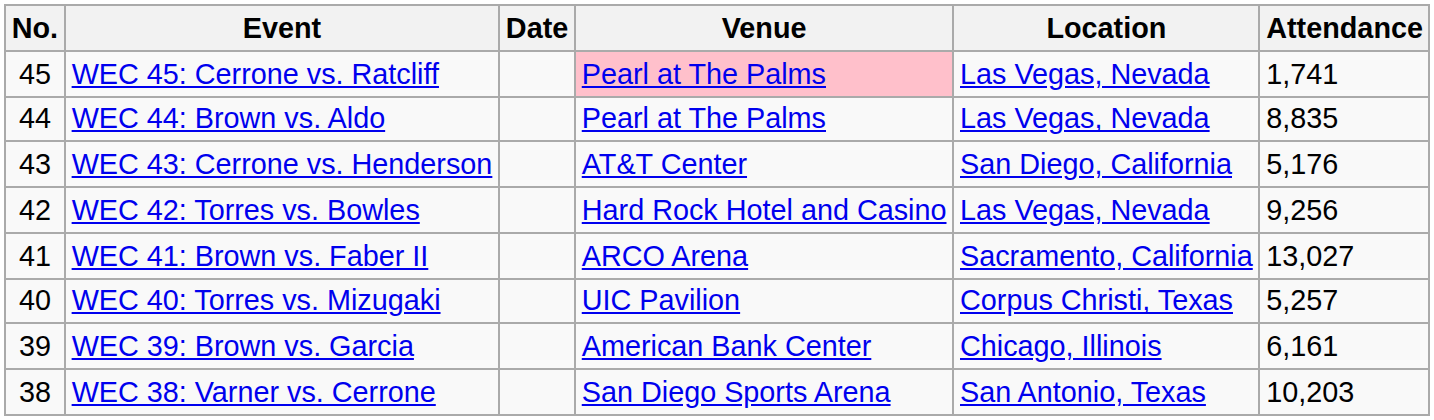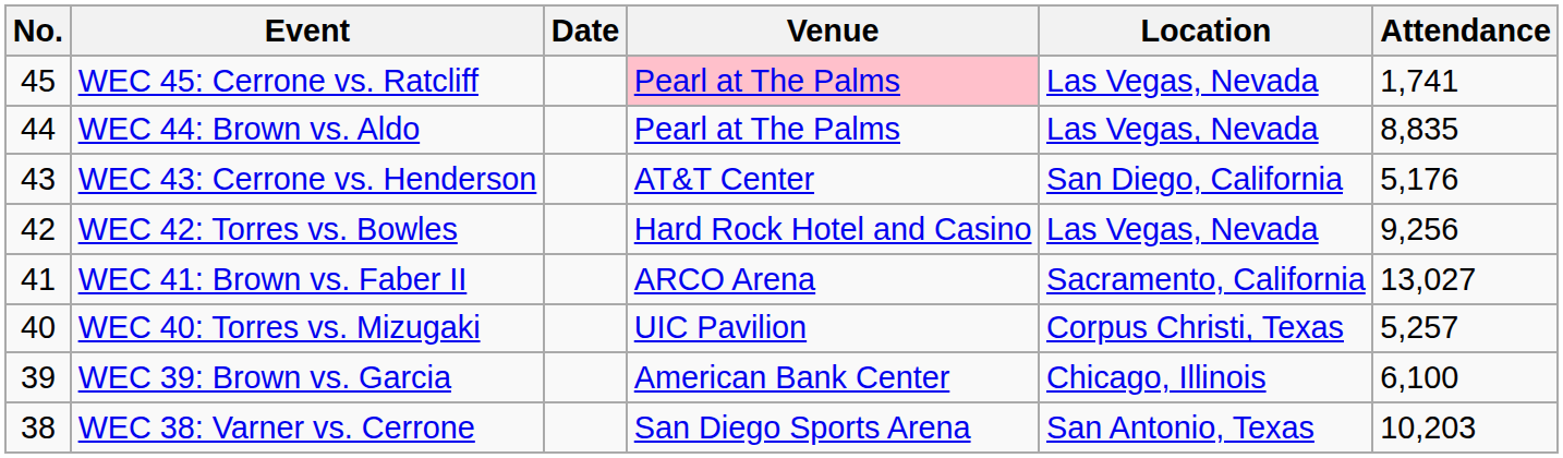 <table class="sortable wikitable succession-box" style="font-size:90%;">
 <tr>
 <th>No.</th>
 <th>Event</th>
 <th>Date</th>
 <th>Venue</th>
 <th>Location</th>
 <th>Attendance</th>
 </tr>
 <tr>
 <td align=center>45</td>
 <td><a href='#'> WEC 45: Cerrone vs. Ratcliff</a></td>
 <td></td>
 <td style="background: pink;"><a href='#'>Pearl at The Palms</a></td>
 <td><a href='#'>Las Vegas, Nevada</a></td>
 <td>1,741</td>
 </tr>
 <tr>
 <td align=center>44</td>
 <td><a href='#'> WEC 44: Brown vs. Aldo</a></td>
 <td></td>
 <td><a href='#'>Pearl at The Palms</a></td>
 <td><a href='#'>Las Vegas, Nevada</a></td>
 <td>8,835</td>
 </tr>
 <tr>
 <td align=center>43</td>
 <td><a href='#'> WEC 43: Cerrone vs. Henderson</a></td>
 <td></td>
 <td><a href='#'>AT&T Center</a></td>
 <td><a href='#'>San Diego, California</a></td>
 <td>5,176</td>
 </tr>
 <tr>
 <td align=center>42</td>
 <td><a href='#'> WEC 42: Torres vs. Bowles</a></td>
 <td></td>
 <td><a href='#'>Hard Rock Hotel and Casino</a></td>
 <td><a href='#'>Las Vegas, Nevada</a></td>
 <td>9,256</td>
 </tr>
 <tr>
 <td align=center>41</td>
 <td><a href='#'> WEC 41: Brown vs. Faber II</a></td>
 <td></td>
 <td><a href='#'>ARCO Arena</a></td>
 <td><a href='#'>Sacramento, California</a></td>
 <td>13,027</td>
 </tr>
 <tr>
 <td align=center>40</td>
 <td><a href='#'> WEC 40: Torres vs. Mizugaki</a></td>
 <td></td>
 <td><a href='#'>UIC Pavilion</a></td>
 <td><a href='#'>Corpus Christi, Texas</a></td>
 <td>5,257</td>
 </tr>
 <tr>
 <td align=center>39</td>
 <td><a href='#'> WEC 39: Brown vs. Garcia</a></td>
 <td></td>
 <td><a href='#'>American Bank Center</a></td>
 <td><a href='#'>Chicago, Illinois</a></td>
-<td>6,161</td>
+<td>6,100</td>
 </tr>
 <tr>
 <td align=center>38</td>
 <td><a href='#'> WEC 38: Varner vs. Cerrone</a></td>
 <td></td>
 <td><a href='#'>San Diego Sports Arena</a></td>
 <td><a href='#'>San Antonio, Texas</a></td>
 <td>10,203</td>
 </tr>
 </table>
